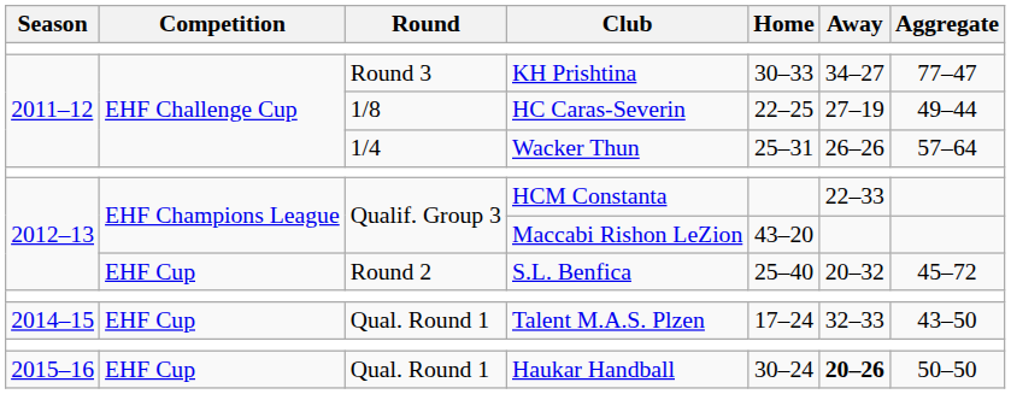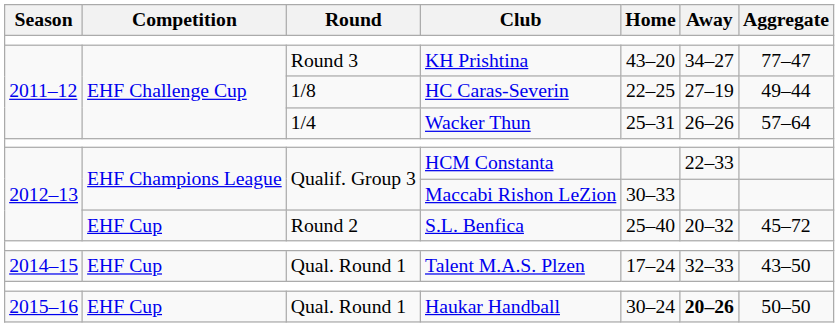 <table class="wikitable" style="text-align: left;">
 <tr>
 <th>Season</th>
 <th>Competition</th>
 <th>Round</th>
 <th>Club</th>
 <th>Home</th>
 <th>Away</th>
 <th>Aggregate</th>
 </tr>
 <tr>
 <td colspan=7 style="text-align: center;" bgcolor=white></td>
 </tr>
 <tr>
 <td rowspan=3><a href='#'>2011–12</a></td>
 <td rowspan=3><a href='#'>EHF Challenge Cup</a></td>
 <td>Round 3</td>
 <td> <a href='#'>KH Prishtina</a></td>
-<td align=center>30–33</td>
+<td align=center>43–20</td>
 <td align=center>34–27</td>
 <td align=center>77–47</td>
 </tr>
 <tr>
 <td>1/8</td>
 <td> <a href='#'>HC Caras-Severin</a></td>
 <td align=center>22–25</td>
 <td align=center>27–19</td>
 <td align=center>49–44</td>
 </tr>
 <tr>
 <td>1/4</td>
 <td> <a href='#'>Wacker Thun</a></td>
 <td align=center>25–31</td>
 <td align=center>26–26</td>
 <td align=center>57–64</td>
 </tr>
 <tr>
 <td colspan=7 style="text-align: center;" bgcolor=white></td>
 </tr>
 <tr>
 <td rowspan=3><a href='#'>2012–13</a></td>
 <td rowspan=2><a href='#'>EHF Champions League</a></td>
 <td rowspan=2>Qualif. Group 3</td>
 <td> <a href='#'>HCM Constanta</a></td>
 <td></td>
 <td align=center>22–33</td>
 <td></td>
 </tr>
 <tr>
 <td> <a href='#'>Maccabi Rishon LeZion</a></td>
-<td align=center>43–20</td>
+<td align=center>30–33</td>
 <td></td>
 <td></td>
 </tr>
 <tr>
 <td rowspan=1><a href='#'>EHF Cup</a></td>
 <td>Round 2</td>
 <td> <a href='#'>S.L. Benfica</a></td>
 <td align=center>25–40</td>
 <td align=center>20–32</td>
 <td align=center>45–72</td>
 </tr>
 <tr>
 <td colspan=7 style="text-align: center;" bgcolor=white></td>
 </tr>
 <tr>
 <td rowspan=1><a href='#'>2014–15</a></td>
 <td rowspan=1><a href='#'>EHF Cup</a></td>
 <td>Qual. Round 1</td>
 <td> <a href='#'>Talent M.A.S. Plzen</a></td>
 <td align=center>17–24</td>
 <td align=center>32–33</td>
 <td align=center>43–50</td>
 </tr>
 <tr>
 <td colspan=7 style="text-align: center;" bgcolor=white></td>
 </tr>
 <tr>
 <td rowspan=1><a href='#'>2015–16</a></td>
 <td rowspan=1><a href='#'>EHF Cup</a></td>
 <td>Qual. Round 1</td>
 <td> <a href='#'>Haukar Handball</a></td>
 <td align=center>30–24</td>
 <td align=center><strong>20–26</strong></td>
 <td align=center>50–50</td>
 </tr>
 </table>
